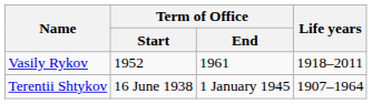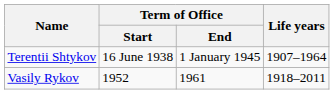 <table class="wikitable">
 <tr>
 <th rowspan="2">Name</th>
 <th colspan="2">Term of Office</th>
 <th rowspan="2">Life years</th>
 </tr>
 <tr>
 <th>Start</th>
 <th>End</th>
 </tr>
 <tr>
+<td><a href='#'>Terentii Shtykov</a></td>
+<td>16 June 1938</td>
+<td>1 January 1945</td>
+<td>1907–1964</td>
+</tr>
+<tr>
 <td><a href='#'>Vasily Rykov</a></td>
 <td>1952</td>
 <td>1961</td>
 <td>1918–2011</td>
 </tr>
-<tr>
-<td><a href='#'>Terentii Shtykov</a></td>
-<td>16 June 1938</td>
-<td>1 January 1945</td>
-<td>1907–1964</td>
-</tr>
 </table>
